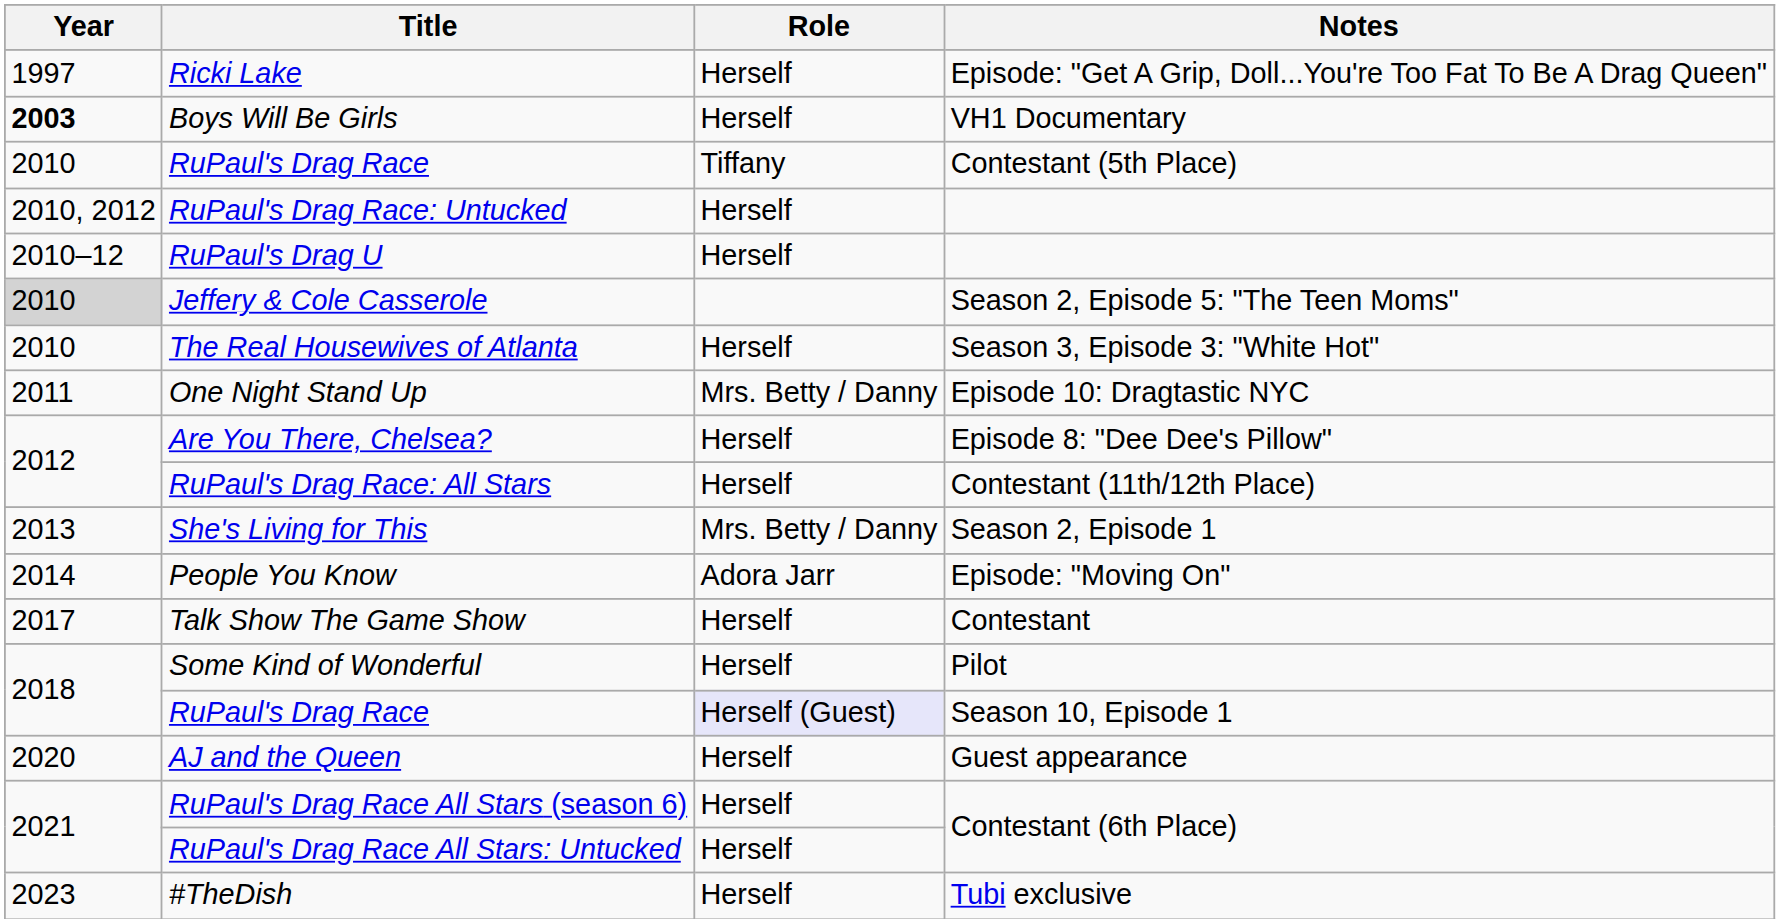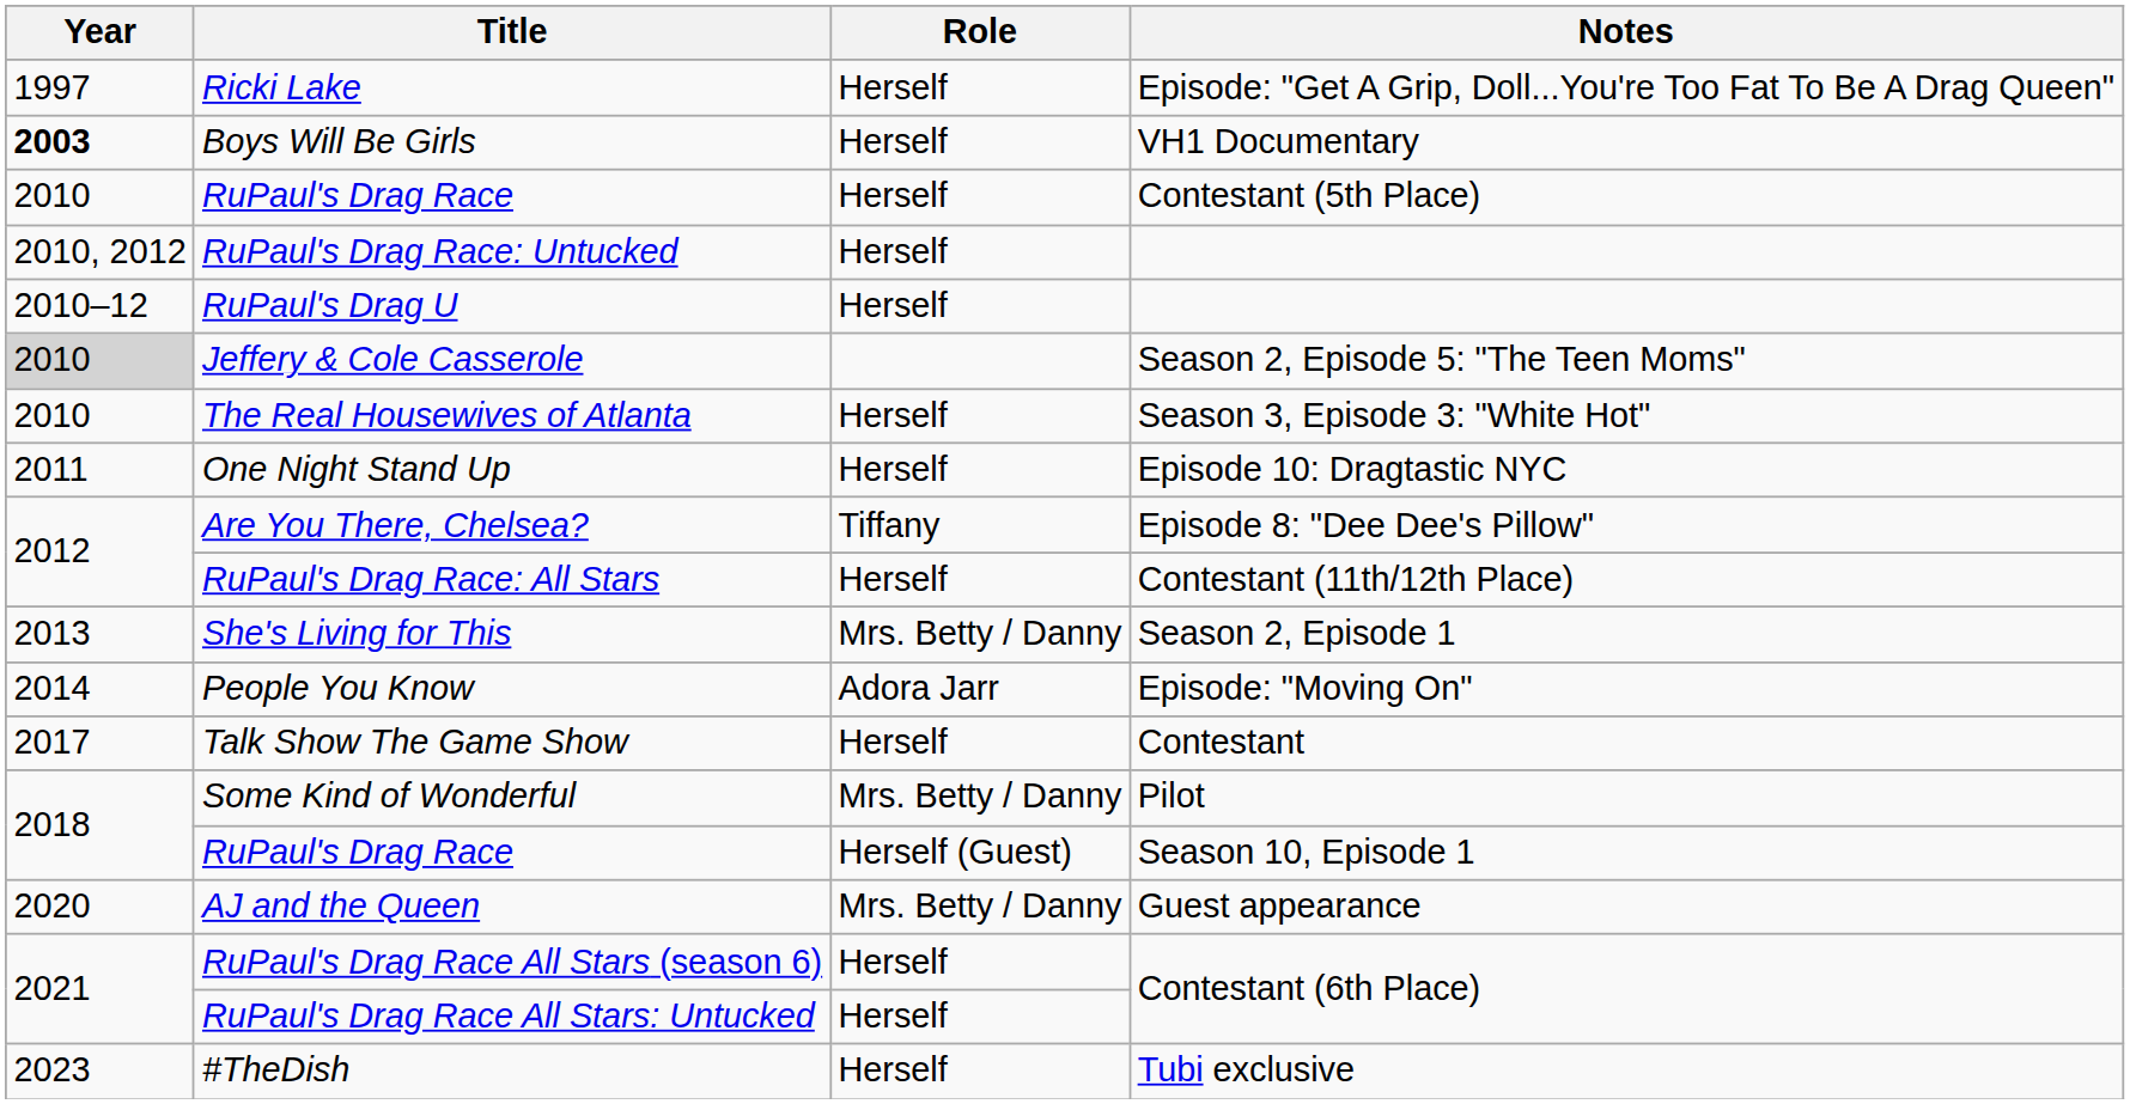 <table class="wikitable sortable">
 <tr>
 <th>Year</th>
 <th>Title</th>
 <th>Role</th>
 <th class="unsortable">Notes</th>
 </tr>
 <tr>
 <td>1997</td>
 <td><em><a href='#'>Ricki Lake</a></em></td>
 <td>Herself</td>
 <td>Episode: "Get A Grip, Doll...You're Too Fat To Be A Drag Queen"</td>
 </tr>
 <tr>
 <td><strong>2003</strong></td>
 <td><em>Boys Will Be Girls</em></td>
 <td>Herself</td>
 <td>VH1 Documentary</td>
 </tr>
 <tr>
 <td>2010</td>
 <td><em><a href='#'>RuPaul's Drag Race</a></em></td>
-<td>Tiffany</td>
+<td>Herself</td>
 <td>Contestant (5th Place)</td>
 </tr>
 <tr>
 <td>2010, 2012</td>
 <td><em><a href='#'>RuPaul's Drag Race: Untucked</a></em></td>
 <td>Herself</td>
 <td></td>
 </tr>
 <tr>
 <td>2010–12</td>
 <td><em><a href='#'>RuPaul's Drag U</a></em></td>
 <td>Herself</td>
 <td></td>
 </tr>
 <tr>
 <td style="background: lightgrey;">2010</td>
 <td><em><a href='#'>Jeffery & Cole Casserole</a></em></td>
 <td></td>
 <td>Season 2, Episode 5: "The Teen Moms"</td>
 </tr>
 <tr>
 <td>2010</td>
 <td><em><a href='#'>The Real Housewives of Atlanta</a></em></td>
 <td>Herself</td>
 <td>Season 3, Episode 3: "White Hot"</td>
 </tr>
 <tr>
 <td>2011</td>
 <td><em>One Night Stand Up</em></td>
-<td>Mrs. Betty / Danny</td>
+<td>Herself</td>
 <td>Episode 10: Dragtastic NYC</td>
 </tr>
 <tr>
 <td rowspan="2">2012</td>
 <td><em><a href='#'>Are You There, Chelsea?</a></em></td>
-<td>Herself</td>
+<td>Tiffany</td>
 <td>Episode 8: "Dee Dee's Pillow"</td>
 </tr>
 <tr>
 <td><em><a href='#'>RuPaul's Drag Race: All Stars</a></em></td>
 <td>Herself</td>
 <td>Contestant (11th/12th Place)</td>
 </tr>
 <tr>
 <td>2013</td>
 <td><em><a href='#'>She's Living for This</a></em></td>
 <td>Mrs. Betty / Danny</td>
 <td>Season 2, Episode 1</td>
 </tr>
 <tr>
 <td>2014</td>
 <td><em>People You Know</em></td>
 <td>Adora Jarr</td>
 <td>Episode: "Moving On"</td>
 </tr>
 <tr>
 <td>2017</td>
 <td><em>Talk Show The Game Show</em></td>
 <td>Herself</td>
 <td>Contestant</td>
 </tr>
 <tr>
 <td rowspan="2">2018</td>
 <td><em>Some Kind of Wonderful</em></td>
-<td>Herself</td>
+<td>Mrs. Betty / Danny</td>
 <td>Pilot</td>
 </tr>
 <tr>
 <td><em><a href='#'>RuPaul's Drag Race</a></em></td>
-<td style="background: lavender;">Herself (Guest)</td>
+<td>Herself (Guest)</td>
 <td>Season 10, Episode 1</td>
 </tr>
 <tr>
 <td>2020</td>
 <td><em><a href='#'>AJ and the Queen</a></em></td>
-<td>Herself</td>
+<td>Mrs. Betty / Danny</td>
 <td>Guest appearance</td>
 </tr>
 <tr>
 <td rowspan="2">2021</td>
 <td><a href='#'><em>RuPaul's Drag Race All Stars</em> (season 6)</a></td>
 <td>Herself</td>
 <td rowspan="2">Contestant (6th Place)</td>
 </tr>
 <tr>
 <td scope="row"><a href='#'><em>RuPaul's Drag Race All Stars: Untucked</em></a></td>
 <td>Herself</td>
 </tr>
 <tr>
 <td>2023</td>
 <td><em>#TheDish</em></td>
 <td>Herself</td>
 <td><a href='#'>Tubi</a> exclusive</td>
 </tr>
 </table>
